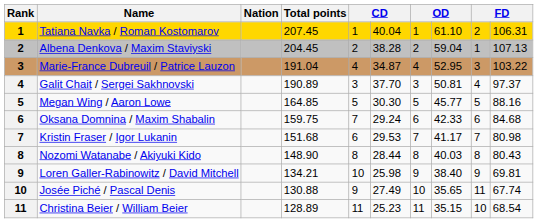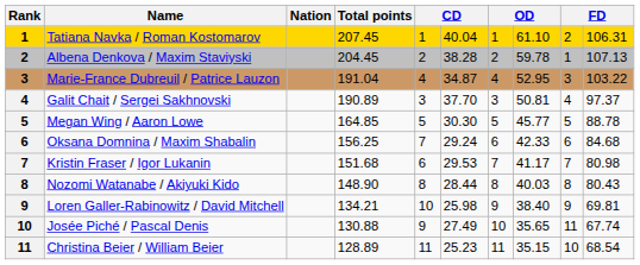 <table class="wikitable">
 <tr>
 <th>Rank</th>
 <th>Name</th>
 <th>Nation</th>
 <th>Total points</th>
 <th colspan="2" width="80px"><a href='#'>CD</a></th>
 <th colspan="2" width="80px"><a href='#'>OD</a></th>
 <th colspan="2" width="80px"><a href='#'>FD</a></th>
 </tr>
 <tr bgcolor="gold">
 <td align="center"><strong>1</strong></td>
 <td><a href='#'>Tatiana Navka</a> / <a href='#'>Roman Kostomarov</a></td>
 <td></td>
 <td>207.45</td>
 <td>1</td>
 <td>40.04</td>
 <td>1</td>
 <td>61.10</td>
 <td>2</td>
 <td>106.31</td>
 </tr>
 <tr bgcolor="silver">
 <td align="center"><strong>2</strong></td>
 <td><a href='#'>Albena Denkova</a> / <a href='#'>Maxim Staviyski</a></td>
 <td></td>
 <td>204.45</td>
 <td>2</td>
 <td>38.28</td>
 <td>2</td>
-<td>59.04</td>
+<td>59.78</td>
 <td>1</td>
 <td>107.13</td>
 </tr>
 <tr bgcolor="cc9966">
 <td align="center"><strong>3</strong></td>
 <td><a href='#'>Marie-France Dubreuil</a> / <a href='#'>Patrice Lauzon</a></td>
 <td></td>
 <td>191.04</td>
 <td>4</td>
 <td>34.87</td>
 <td>4</td>
 <td>52.95</td>
 <td>3</td>
 <td>103.22</td>
 </tr>
 <tr>
 <th>4</th>
 <td><a href='#'>Galit Chait</a> / <a href='#'>Sergei Sakhnovski</a></td>
 <td></td>
 <td>190.89</td>
 <td>3</td>
 <td>37.70</td>
 <td>3</td>
 <td>50.81</td>
 <td>4</td>
 <td>97.37</td>
 </tr>
 <tr>
 <th>5</th>
 <td><a href='#'>Megan Wing</a> / <a href='#'>Aaron Lowe</a></td>
 <td></td>
 <td>164.85</td>
 <td>5</td>
 <td>30.30</td>
 <td>5</td>
 <td>45.77</td>
 <td>5</td>
-<td>88.16</td>
+<td>88.78</td>
 </tr>
 <tr>
 <th>6</th>
 <td><a href='#'>Oksana Domnina</a> / <a href='#'>Maxim Shabalin</a></td>
 <td></td>
-<td>159.75</td>
+<td>156.25</td>
 <td>7</td>
 <td>29.24</td>
 <td>6</td>
 <td>42.33</td>
 <td>6</td>
 <td>84.68</td>
 </tr>
 <tr>
 <th>7</th>
 <td><a href='#'>Kristin Fraser</a> / <a href='#'>Igor Lukanin</a></td>
 <td></td>
 <td>151.68</td>
 <td>6</td>
 <td>29.53</td>
 <td>7</td>
 <td>41.17</td>
 <td>7</td>
 <td>80.98</td>
 </tr>
 <tr>
 <th>8</th>
 <td><a href='#'>Nozomi Watanabe</a> / <a href='#'>Akiyuki Kido</a></td>
 <td></td>
 <td>148.90</td>
 <td>8</td>
 <td>28.44</td>
 <td>8</td>
 <td>40.03</td>
 <td>8</td>
 <td>80.43</td>
 </tr>
 <tr>
 <th>9</th>
 <td><a href='#'>Loren Galler-Rabinowitz</a> / <a href='#'>David Mitchell</a></td>
 <td></td>
 <td>134.21</td>
 <td>10</td>
 <td>25.98</td>
 <td>9</td>
 <td>38.40</td>
 <td>9</td>
 <td>69.81</td>
 </tr>
 <tr>
 <th>10</th>
 <td><a href='#'>Josée Piché</a> / <a href='#'>Pascal Denis</a></td>
 <td></td>
 <td>130.88</td>
 <td>9</td>
 <td>27.49</td>
 <td>10</td>
 <td>35.65</td>
 <td>11</td>
 <td>67.74</td>
 </tr>
 <tr>
 <th>11</th>
 <td><a href='#'>Christina Beier</a> / <a href='#'>William Beier</a></td>
 <td></td>
 <td>128.89</td>
 <td>11</td>
 <td>25.23</td>
 <td>11</td>
 <td>35.15</td>
 <td>10</td>
 <td>68.54</td>
 </tr>
 </table>
